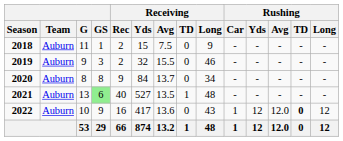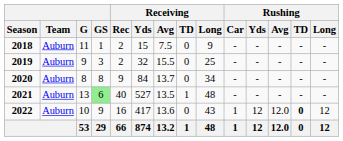 <table class="wikitable" style="text-align:center;">
 <tr>
 <th colspan="4"></th>
 <th colspan="5">Receiving</th>
 <th colspan="5">Rushing</th>
 </tr>
 <tr>
 <th>Season</th>
 <th>Team</th>
 <th>G</th>
 <th>GS</th>
 <th>Rec</th>
 <th>Yds</th>
 <th>Avg</th>
 <th>TD</th>
 <th>Long</th>
 <th>Car</th>
 <th>Yds</th>
 <th>Avg</th>
 <th>TD</th>
 <th>Long</th>
 </tr>
 <tr>
 <td><strong>2018</strong></td>
 <td><a href='#'>Auburn</a></td>
 <td>11</td>
 <td>1</td>
 <td>2</td>
 <td>15</td>
 <td>7.5</td>
 <td>0</td>
 <td>9</td>
 <td>-</td>
 <td>-</td>
 <td>-</td>
 <td>-</td>
 <td>-</td>
 </tr>
 <tr>
 <td><strong>2019</strong></td>
 <td><a href='#'>Auburn</a></td>
 <td>9</td>
 <td>3</td>
 <td>2</td>
 <td>32</td>
 <td>15.5</td>
 <td>0</td>
-<td>46</td>
+<td>25</td>
 <td>-</td>
 <td>-</td>
 <td>-</td>
 <td>-</td>
 <td>-</td>
 </tr>
 <tr>
 <td><strong>2020</strong></td>
 <td><a href='#'>Auburn</a></td>
 <td>8</td>
 <td>8</td>
 <td>9</td>
 <td>84</td>
 <td>13.7</td>
 <td>0</td>
 <td>34</td>
 <td>-</td>
 <td>-</td>
 <td>-</td>
 <td>-</td>
 <td>-</td>
 </tr>
 <tr>
 <td><strong>2021</strong></td>
 <td><a href='#'>Auburn</a></td>
 <td>13</td>
 <td style="background: lightgreen;">6</td>
 <td>40</td>
 <td>527</td>
 <td>13.5</td>
 <td>1</td>
 <td>48</td>
 <td>-</td>
 <td>-</td>
 <td>-</td>
 <td>-</td>
 <td>-</td>
 </tr>
 <tr>
 <td><strong>2022</strong></td>
 <td><a href='#'>Auburn</a></td>
 <td>10</td>
 <td>9</td>
 <td>16</td>
 <td>417</td>
 <td>13.6</td>
 <td>0</td>
 <td>43</td>
 <td>1</td>
 <td>12</td>
 <td>12.0</td>
 <td><strong>0</strong></td>
 <td>12</td>
 </tr>
 <tr>
 <th colspan="2"><strong></strong></th>
 <th>53</th>
 <th>29</th>
 <th>66</th>
 <th>874</th>
 <th>13.2</th>
 <th>1</th>
 <th>48</th>
 <th>1</th>
 <th>12</th>
 <th>12.0</th>
 <th>0</th>
 <th>12</th>
 </tr>
 </table>
